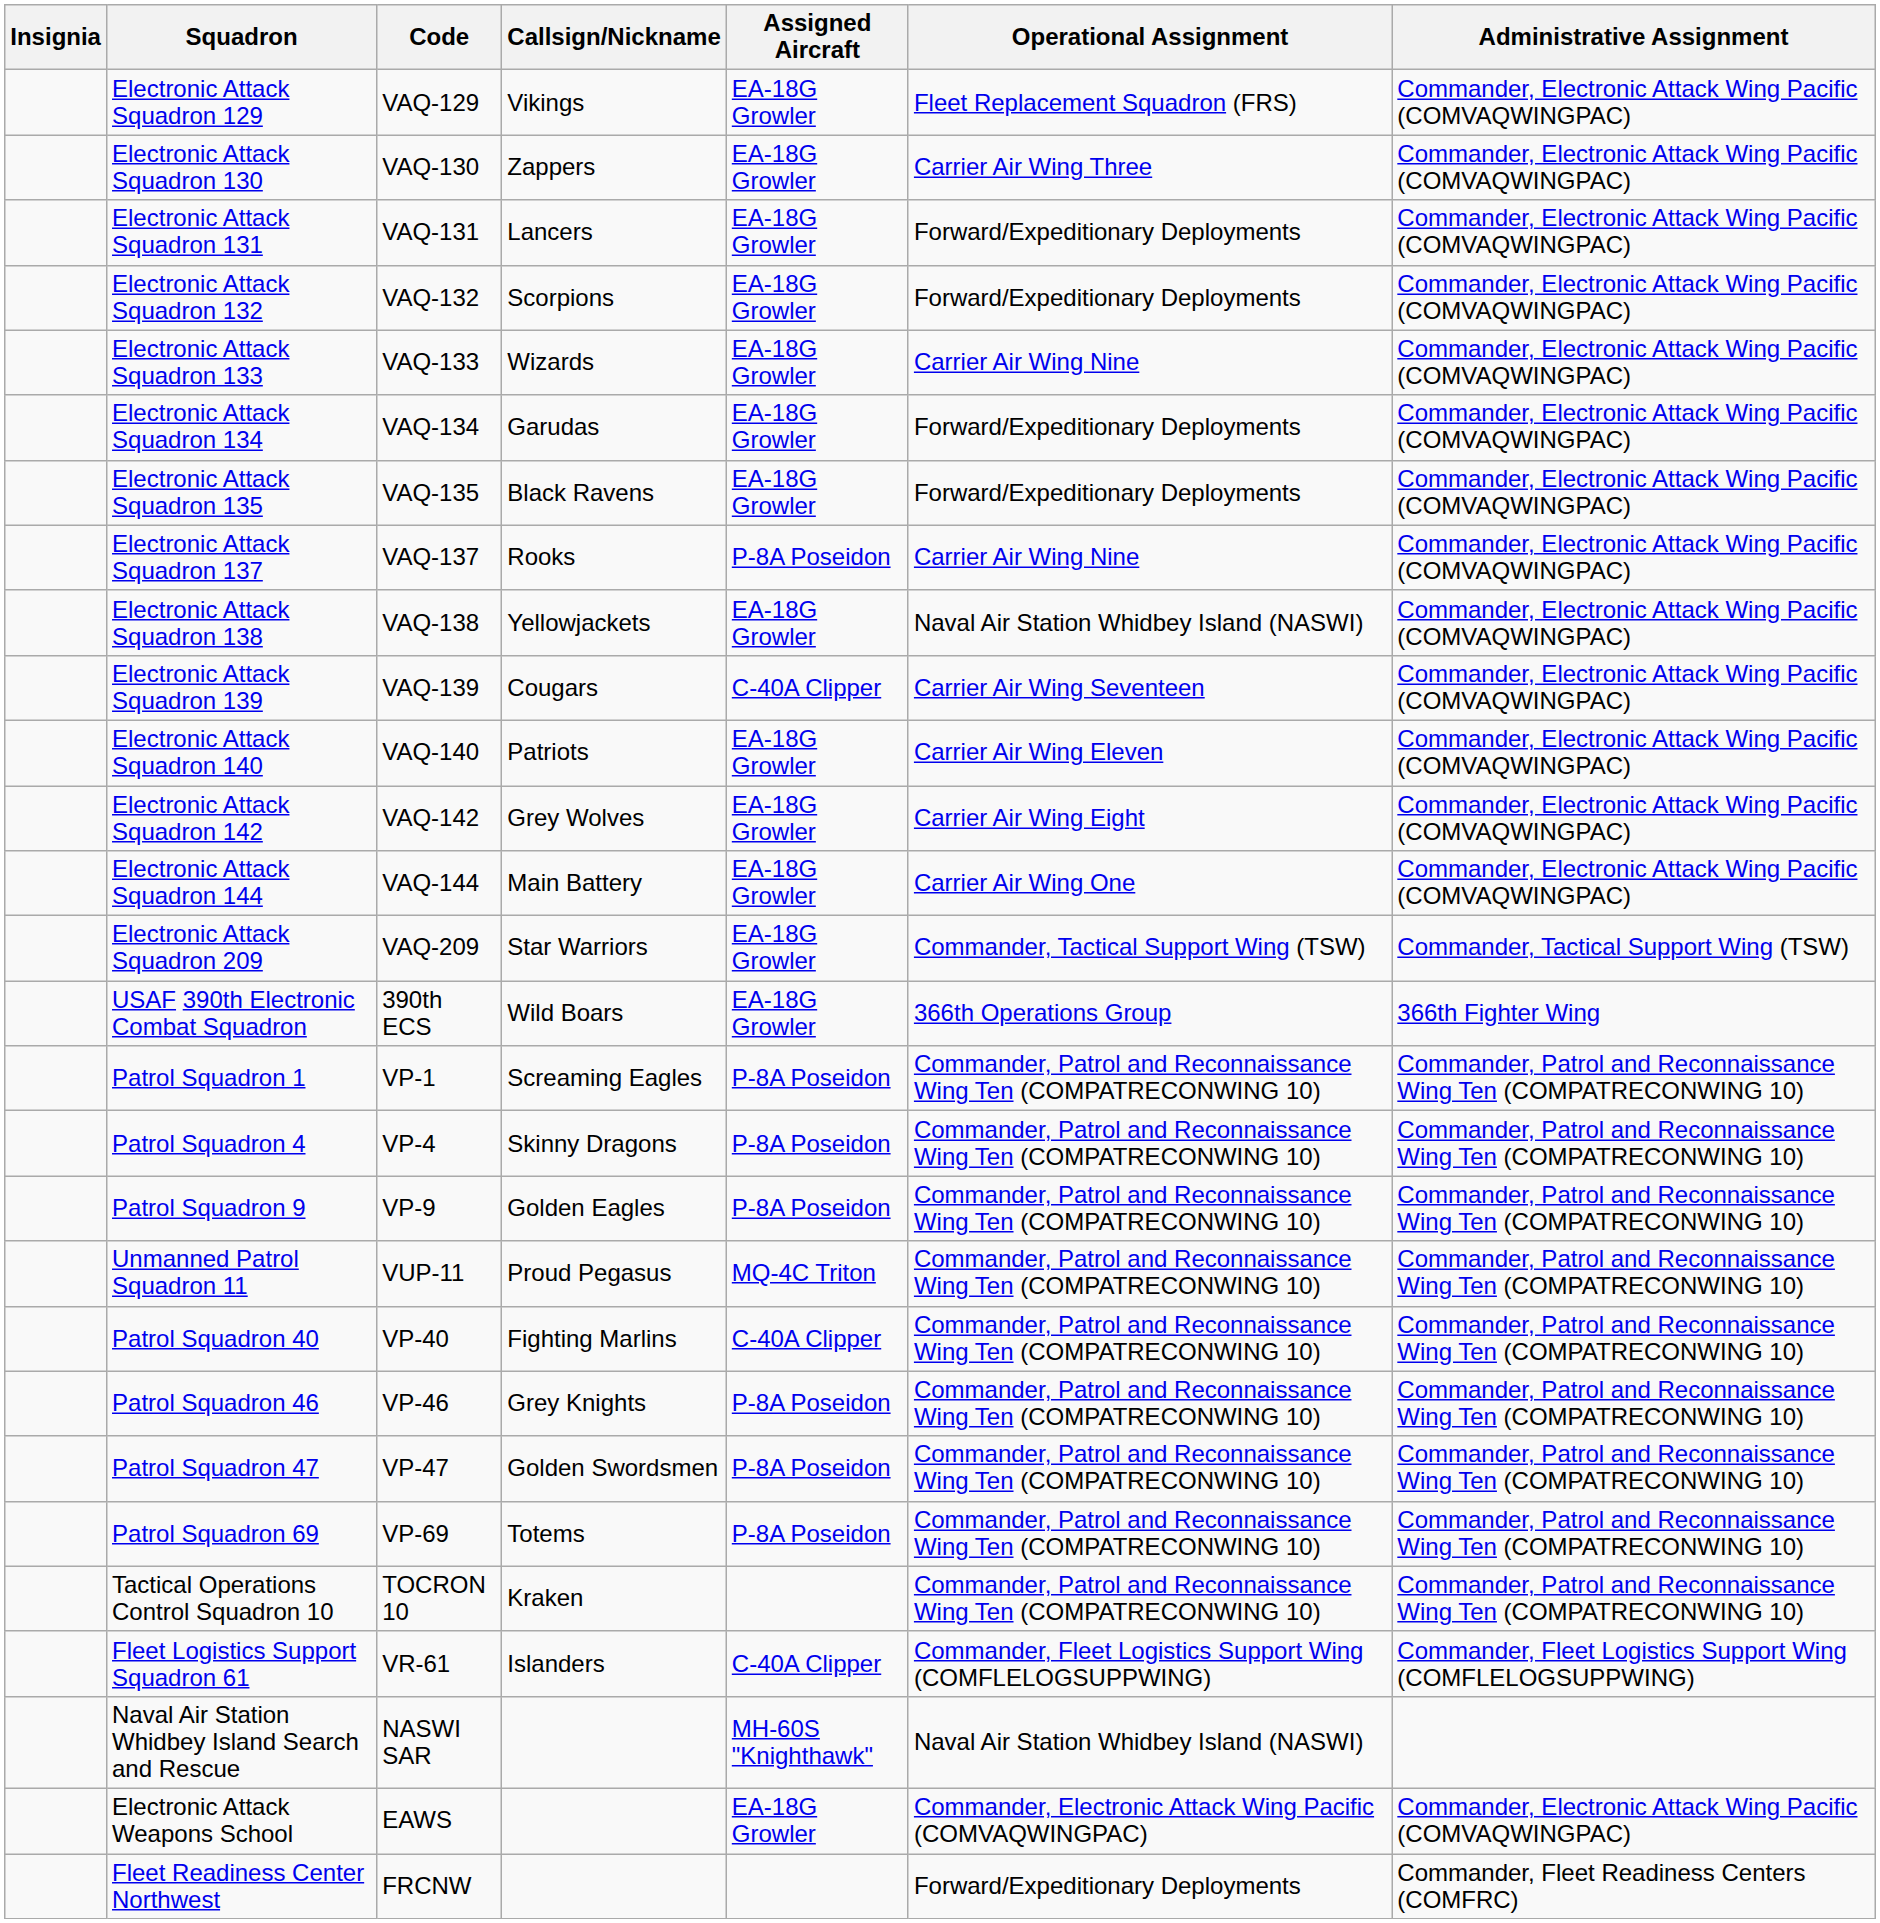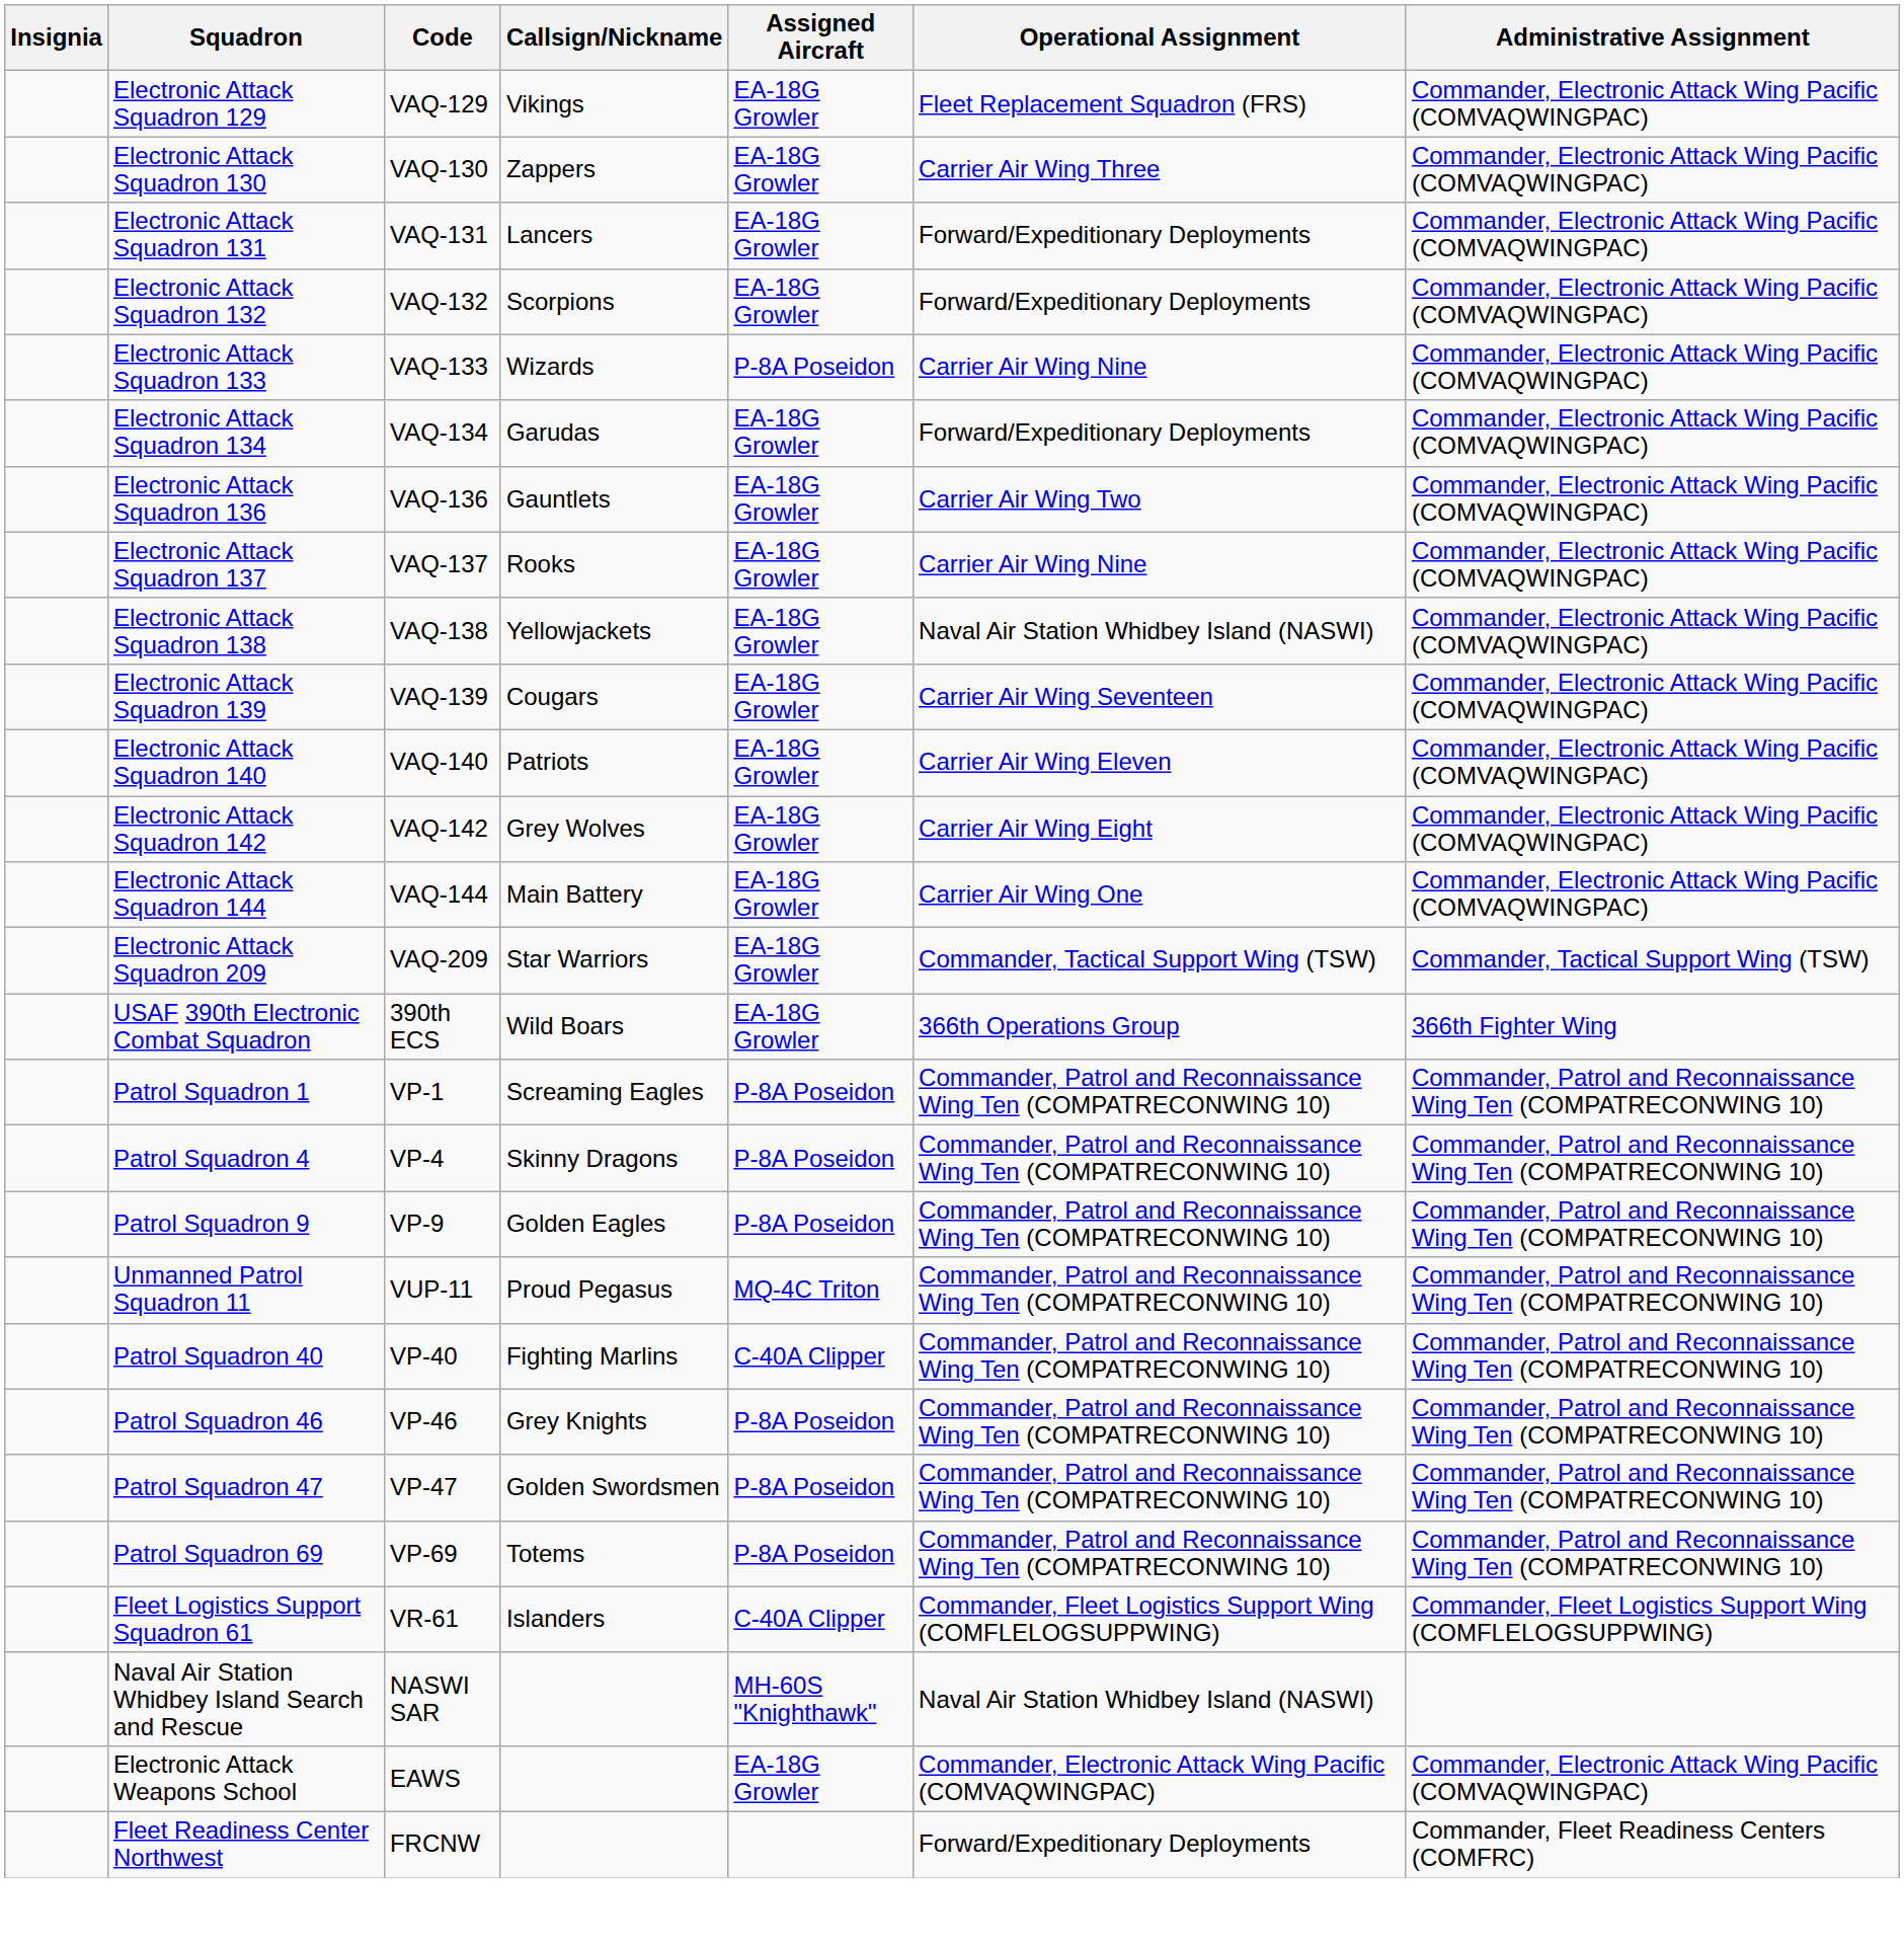 <table class="wikitable sortable">
 <tr>
 <th>Insignia</th>
 <th>Squadron</th>
 <th>Code</th>
 <th>Callsign/Nickname</th>
 <th>Assigned Aircraft</th>
 <th>Operational Assignment</th>
 <th>Administrative Assignment</th>
 </tr>
 <tr>
 <td></td>
 <td><a href='#'>Electronic Attack Squadron 129</a></td>
 <td>VAQ-129</td>
 <td>Vikings</td>
 <td><a href='#'>EA-18G Growler</a></td>
 <td><a href='#'>Fleet Replacement Squadron</a> (FRS)</td>
 <td><a href='#'>Commander, Electronic Attack Wing Pacific</a> (COMVAQWINGPAC)</td>
 </tr>
 <tr>
 <td></td>
 <td><a href='#'>Electronic Attack Squadron 130</a></td>
 <td>VAQ-130</td>
 <td>Zappers</td>
 <td><a href='#'>EA-18G Growler</a></td>
 <td><a href='#'>Carrier Air Wing Three</a></td>
 <td><a href='#'>Commander, Electronic Attack Wing Pacific</a> (COMVAQWINGPAC)</td>
 </tr>
 <tr>
 <td></td>
 <td><a href='#'>Electronic Attack Squadron 131</a></td>
 <td>VAQ-131</td>
 <td>Lancers</td>
 <td><a href='#'>EA-18G Growler</a></td>
 <td>Forward/Expeditionary Deployments</td>
 <td><a href='#'>Commander, Electronic Attack Wing Pacific</a> (COMVAQWINGPAC)</td>
 </tr>
 <tr>
 <td></td>
 <td><a href='#'>Electronic Attack Squadron 132</a></td>
 <td>VAQ-132</td>
 <td>Scorpions</td>
 <td><a href='#'>EA-18G Growler</a></td>
 <td>Forward/Expeditionary Deployments</td>
 <td><a href='#'>Commander, Electronic Attack Wing Pacific</a> (COMVAQWINGPAC)</td>
 </tr>
 <tr>
 <td></td>
 <td><a href='#'>Electronic Attack Squadron 133</a></td>
 <td>VAQ-133</td>
 <td>Wizards</td>
-<td><a href='#'>EA-18G Growler</a></td>
+<td><a href='#'>P-8A Poseidon</a></td>
 <td><a href='#'>Carrier Air Wing Nine</a></td>
 <td><a href='#'>Commander, Electronic Attack Wing Pacific</a> (COMVAQWINGPAC)</td>
 </tr>
 <tr>
 <td></td>
 <td><a href='#'>Electronic Attack Squadron 134</a></td>
 <td>VAQ-134</td>
 <td>Garudas</td>
 <td><a href='#'>EA-18G Growler</a></td>
 <td>Forward/Expeditionary Deployments</td>
 <td><a href='#'>Commander, Electronic Attack Wing Pacific</a> (COMVAQWINGPAC)</td>
 </tr>
 <tr>
 <td></td>
-<td><a href='#'>Electronic Attack Squadron 135</a></td>
-<td>VAQ-135</td>
-<td>Black Ravens</td>
+<td><a href='#'>Electronic Attack Squadron 136</a></td>
+<td>VAQ-136</td>
+<td>Gauntlets</td>
 <td><a href='#'>EA-18G Growler</a></td>
-<td>Forward/Expeditionary Deployments</td>
+<td><a href='#'>Carrier Air Wing Two</a></td>
 <td><a href='#'>Commander, Electronic Attack Wing Pacific</a> (COMVAQWINGPAC)</td>
 </tr>
 <tr>
 <td></td>
 <td><a href='#'>Electronic Attack Squadron 137</a></td>
 <td>VAQ-137</td>
 <td>Rooks</td>
-<td><a href='#'>P-8A Poseidon</a></td>
+<td><a href='#'>EA-18G Growler</a></td>
 <td><a href='#'>Carrier Air Wing Nine</a></td>
 <td><a href='#'>Commander, Electronic Attack Wing Pacific</a> (COMVAQWINGPAC)</td>
 </tr>
 <tr>
 <td></td>
 <td><a href='#'>Electronic Attack Squadron 138</a></td>
 <td>VAQ-138</td>
 <td>Yellowjackets</td>
 <td><a href='#'>EA-18G Growler</a></td>
 <td>Naval Air Station Whidbey Island (NASWI)</td>
 <td><a href='#'>Commander, Electronic Attack Wing Pacific</a> (COMVAQWINGPAC)</td>
 </tr>
 <tr>
 <td></td>
 <td><a href='#'>Electronic Attack Squadron 139</a></td>
 <td>VAQ-139</td>
 <td>Cougars</td>
-<td><a href='#'>C-40A Clipper</a></td>
+<td><a href='#'>EA-18G Growler</a></td>
 <td><a href='#'>Carrier Air Wing Seventeen</a></td>
 <td><a href='#'>Commander, Electronic Attack Wing Pacific</a> (COMVAQWINGPAC)</td>
 </tr>
 <tr>
 <td></td>
 <td><a href='#'>Electronic Attack Squadron 140</a></td>
 <td>VAQ-140</td>
 <td>Patriots</td>
 <td><a href='#'>EA-18G Growler</a></td>
 <td><a href='#'>Carrier Air Wing Eleven</a></td>
 <td><a href='#'>Commander, Electronic Attack Wing Pacific</a> (COMVAQWINGPAC)</td>
 </tr>
 <tr>
 <td></td>
 <td><a href='#'>Electronic Attack Squadron 142</a></td>
 <td>VAQ-142</td>
 <td>Grey Wolves</td>
 <td><a href='#'>EA-18G Growler</a></td>
 <td><a href='#'>Carrier Air Wing Eight</a></td>
 <td><a href='#'>Commander, Electronic Attack Wing Pacific</a> (COMVAQWINGPAC)</td>
 </tr>
 <tr>
 <td></td>
 <td><a href='#'>Electronic Attack Squadron 144</a></td>
 <td>VAQ-144</td>
 <td>Main Battery</td>
 <td><a href='#'>EA-18G Growler</a></td>
 <td><a href='#'>Carrier Air Wing One</a></td>
 <td><a href='#'>Commander, Electronic Attack Wing Pacific</a> (COMVAQWINGPAC)</td>
 </tr>
 <tr>
 <td></td>
 <td><a href='#'>Electronic Attack Squadron 209</a></td>
 <td>VAQ-209</td>
 <td>Star Warriors</td>
 <td><a href='#'>EA-18G Growler</a></td>
 <td><a href='#'>Commander, Tactical Support Wing</a> (TSW)</td>
 <td><a href='#'>Commander, Tactical Support Wing</a> (TSW)</td>
 </tr>
 <tr>
 <td></td>
 <td><a href='#'>USAF</a> <a href='#'>390th Electronic Combat Squadron</a></td>
 <td>390th ECS</td>
 <td>Wild Boars</td>
 <td><a href='#'>EA-18G Growler</a></td>
 <td><a href='#'>366th Operations Group</a></td>
 <td><a href='#'>366th Fighter Wing</a></td>
 </tr>
 <tr>
 <td></td>
 <td><a href='#'>Patrol Squadron 1</a></td>
 <td>VP-1</td>
 <td>Screaming Eagles</td>
 <td><a href='#'>P-8A Poseidon</a></td>
 <td><a href='#'>Commander, Patrol and Reconnaissance Wing Ten</a> (COMPATRECONWING 10)</td>
 <td><a href='#'>Commander, Patrol and Reconnaissance Wing Ten</a> (COMPATRECONWING 10)</td>
 </tr>
 <tr>
 <td></td>
 <td><a href='#'>Patrol Squadron 4</a></td>
 <td>VP-4</td>
 <td>Skinny Dragons</td>
 <td><a href='#'>P-8A Poseidon</a></td>
 <td><a href='#'>Commander, Patrol and Reconnaissance Wing Ten</a> (COMPATRECONWING 10)</td>
 <td><a href='#'>Commander, Patrol and Reconnaissance Wing Ten</a> (COMPATRECONWING 10)</td>
 </tr>
 <tr>
 <td></td>
 <td><a href='#'>Patrol Squadron 9</a></td>
 <td>VP-9</td>
 <td>Golden Eagles</td>
 <td><a href='#'>P-8A Poseidon</a></td>
 <td><a href='#'>Commander, Patrol and Reconnaissance Wing Ten</a> (COMPATRECONWING 10)</td>
 <td><a href='#'>Commander, Patrol and Reconnaissance Wing Ten</a> (COMPATRECONWING 10)</td>
 </tr>
 <tr>
 <td></td>
 <td><a href='#'>Unmanned Patrol Squadron 11</a></td>
 <td>VUP-11</td>
 <td>Proud Pegasus</td>
 <td><a href='#'>MQ-4C Triton</a></td>
 <td><a href='#'>Commander, Patrol and Reconnaissance Wing Ten</a> (COMPATRECONWING 10)</td>
 <td><a href='#'>Commander, Patrol and Reconnaissance Wing Ten</a> (COMPATRECONWING 10)</td>
 </tr>
 <tr>
 <td></td>
 <td><a href='#'>Patrol Squadron 40</a></td>
 <td>VP-40</td>
 <td>Fighting Marlins</td>
 <td><a href='#'>C-40A Clipper</a></td>
 <td><a href='#'>Commander, Patrol and Reconnaissance Wing Ten</a> (COMPATRECONWING 10)</td>
 <td><a href='#'>Commander, Patrol and Reconnaissance Wing Ten</a> (COMPATRECONWING 10)</td>
 </tr>
 <tr>
 <td></td>
 <td><a href='#'>Patrol Squadron 46</a></td>
 <td>VP-46</td>
 <td>Grey Knights</td>
 <td><a href='#'>P-8A Poseidon</a></td>
 <td><a href='#'>Commander, Patrol and Reconnaissance Wing Ten</a> (COMPATRECONWING 10)</td>
 <td><a href='#'>Commander, Patrol and Reconnaissance Wing Ten</a> (COMPATRECONWING 10)</td>
 </tr>
 <tr>
 <td></td>
 <td><a href='#'>Patrol Squadron 47</a></td>
 <td>VP-47</td>
 <td>Golden Swordsmen</td>
 <td><a href='#'>P-8A Poseidon</a></td>
 <td><a href='#'>Commander, Patrol and Reconnaissance Wing Ten</a> (COMPATRECONWING 10)</td>
 <td><a href='#'>Commander, Patrol and Reconnaissance Wing Ten</a> (COMPATRECONWING 10)</td>
 </tr>
 <tr>
 <td></td>
 <td><a href='#'>Patrol Squadron 69</a></td>
 <td>VP-69</td>
 <td>Totems</td>
 <td><a href='#'>P-8A Poseidon</a></td>
 <td><a href='#'>Commander, Patrol and Reconnaissance Wing Ten</a> (COMPATRECONWING 10)</td>
 <td><a href='#'>Commander, Patrol and Reconnaissance Wing Ten</a> (COMPATRECONWING 10)</td>
 </tr>
 <tr>
 <td></td>
-<td>Tactical Operations Control Squadron 10</td>
-<td>TOCRON 10</td>
-<td>Kraken</td>
-<td></td>
-<td><a href='#'>Commander, Patrol and Reconnaissance Wing Ten</a> (COMPATRECONWING 10)</td>
-<td><a href='#'>Commander, Patrol and Reconnaissance Wing Ten</a> (COMPATRECONWING 10)</td>
-</tr>
-<tr>
-<td></td>
 <td><a href='#'>Fleet Logistics Support Squadron 61</a></td>
 <td>VR-61</td>
 <td>Islanders</td>
 <td><a href='#'>C-40A Clipper</a></td>
 <td><a href='#'>Commander, Fleet Logistics Support Wing</a> (COMFLELOGSUPPWING)</td>
 <td><a href='#'>Commander, Fleet Logistics Support Wing</a> (COMFLELOGSUPPWING)</td>
 </tr>
 <tr>
 <td></td>
 <td>Naval Air Station Whidbey Island Search and Rescue</td>
 <td>NASWI SAR</td>
 <td></td>
 <td><a href='#'>MH-60S "Knighthawk"</a></td>
 <td>Naval Air Station Whidbey Island (NASWI)</td>
 </tr>
 <tr>
 <td></td>
 <td>Electronic Attack Weapons School</td>
 <td>EAWS</td>
 <td></td>
 <td><a href='#'>EA-18G Growler</a></td>
 <td><a href='#'>Commander, Electronic Attack Wing Pacific</a> (COMVAQWINGPAC)</td>
 <td><a href='#'>Commander, Electronic Attack Wing Pacific</a> (COMVAQWINGPAC)</td>
 </tr>
 <tr>
 <td></td>
 <td><a href='#'>Fleet Readiness Center Northwest</a></td>
 <td>FRCNW</td>
 <td></td>
 <td></td>
 <td>Forward/Expeditionary Deployments</td>
 <td>Commander, Fleet Readiness Centers (COMFRC)</td>
 </tr>
 </table>
